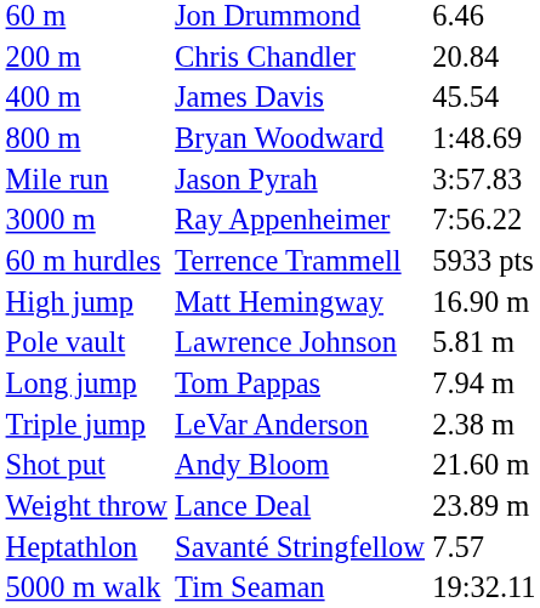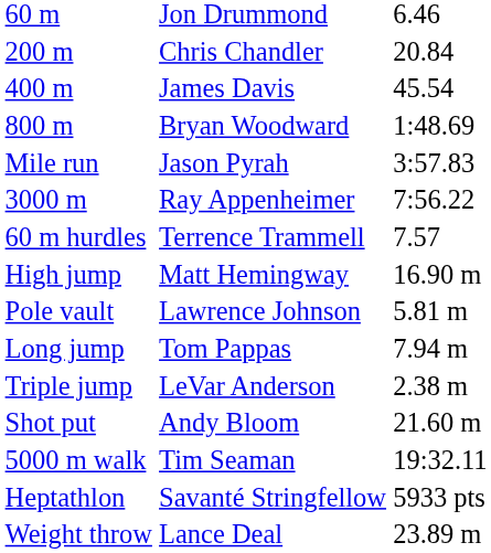 <table>
 <tr>
 <td><a href='#'>60 m</a></td>
 <td><a href='#'>Jon Drummond</a></td>
 <td>6.46</td>
 <td></td>
 <td></td>
 <td></td>
 <td></td>
 </tr>
 <tr>
 <td><a href='#'>200 m</a></td>
 <td><a href='#'>Chris Chandler</a></td>
 <td>20.84</td>
 <td></td>
 <td></td>
 <td></td>
 <td></td>
 </tr>
 <tr>
 <td><a href='#'>400 m</a></td>
 <td><a href='#'>James Davis</a></td>
 <td>45.54</td>
 <td></td>
 <td></td>
 <td></td>
 <td></td>
 </tr>
 <tr>
 <td><a href='#'>800 m</a></td>
 <td><a href='#'>Bryan Woodward</a></td>
 <td>1:48.69</td>
 <td></td>
 <td></td>
 <td></td>
 <td></td>
 </tr>
 <tr>
 <td><a href='#'>Mile run</a></td>
 <td><a href='#'>Jason Pyrah</a></td>
 <td>3:57.83</td>
 <td></td>
 <td></td>
 <td></td>
 <td></td>
 </tr>
 <tr>
 <td><a href='#'>3000 m</a></td>
 <td><a href='#'>Ray Appenheimer</a></td>
 <td>7:56.22</td>
 <td></td>
 <td></td>
 <td></td>
 <td></td>
 </tr>
 <tr>
 <td><a href='#'>60 m hurdles</a></td>
 <td><a href='#'>Terrence Trammell</a></td>
-<td>5933 pts</td>
+<td>7.57</td>
 <td></td>
 <td></td>
 <td></td>
 <td></td>
 </tr>
 <tr>
 <td><a href='#'>High jump</a></td>
 <td><a href='#'>Matt Hemingway</a></td>
 <td>16.90 m</td>
 <td></td>
 <td></td>
 <td></td>
 <td></td>
 </tr>
 <tr>
 <td><a href='#'>Pole vault</a></td>
 <td><a href='#'>Lawrence Johnson</a></td>
 <td>5.81 m</td>
 <td></td>
 <td></td>
 <td></td>
 <td></td>
 </tr>
 <tr>
 <td><a href='#'>Long jump</a></td>
 <td><a href='#'>Tom Pappas</a></td>
 <td>7.94 m</td>
 <td></td>
 <td></td>
 <td></td>
 <td></td>
 </tr>
 <tr>
 <td><a href='#'>Triple jump</a></td>
 <td><a href='#'>LeVar Anderson</a></td>
 <td>2.38 m</td>
 <td></td>
 <td></td>
 <td></td>
 <td></td>
 </tr>
 <tr>
 <td><a href='#'>Shot put</a></td>
 <td><a href='#'>Andy Bloom</a></td>
 <td>21.60 m</td>
 <td></td>
 <td></td>
 <td></td>
 <td></td>
 </tr>
 <tr>
+<td><a href='#'>5000 m walk</a></td>
+<td><a href='#'>Tim Seaman</a></td>
+<td>19:32.11</td>
+<td></td>
+<td></td>
+<td></td>
+<td></td>
+</tr>
+<tr>
+<td><a href='#'>Heptathlon</a></td>
+<td><a href='#'>Savanté Stringfellow</a></td>
+<td>5933 pts</td>
+<td></td>
+<td></td>
+<td></td>
+<td></td>
+</tr>
+<tr>
 <td><a href='#'>Weight throw</a></td>
 <td><a href='#'>Lance Deal</a></td>
 <td>23.89 m</td>
 <td></td>
 <td></td>
 <td></td>
 <td></td>
 </tr>
-<tr>
-<td><a href='#'>Heptathlon</a></td>
-<td><a href='#'>Savanté Stringfellow</a></td>
-<td>7.57</td>
-<td></td>
-<td></td>
-<td></td>
-<td></td>
-</tr>
-<tr>
-<td><a href='#'>5000 m walk</a></td>
-<td><a href='#'>Tim Seaman</a></td>
-<td>19:32.11</td>
-<td></td>
-<td></td>
-<td></td>
-<td></td>
-</tr>
 </table>
